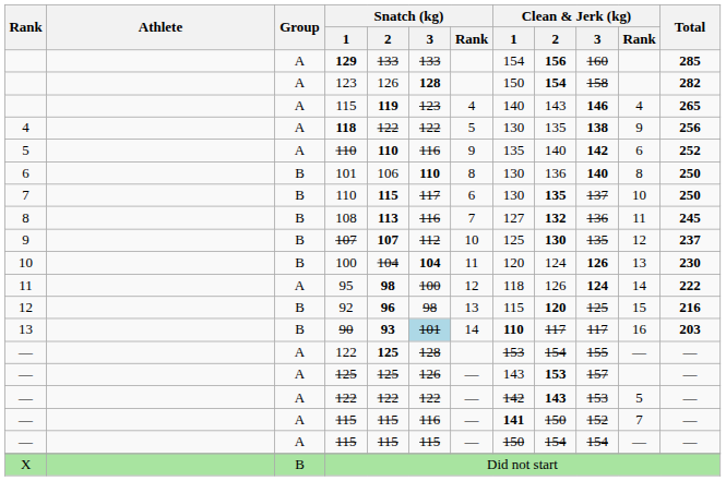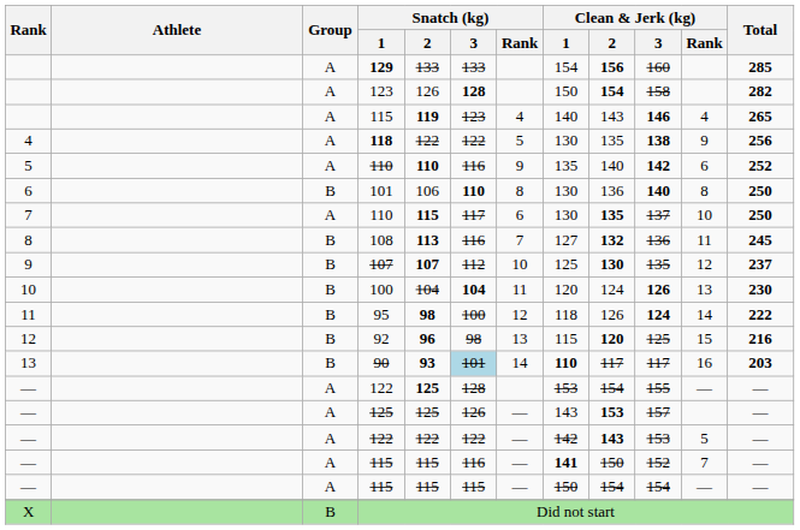 <table class = "wikitable" style="text-align:center;">
 <tr>
 <th rowspan=2 width=40>Rank</th>
 <th rowspan=2 width=250>Athlete</th>
 <th rowspan=2 width=50>Group</th>
 <th colspan=4>Snatch (kg)</th>
 <th colspan=4>Clean & Jerk (kg)</th>
 <th rowspan=2 width=60>Total</th>
 </tr>
 <tr>
 <th width=40>1</th>
 <th width=40>2</th>
 <th width=40>3</th>
 <th width=40>Rank</th>
 <th width=40>1</th>
 <th width=40>2</th>
 <th width=40>3</th>
 <th width=40>Rank</th>
 </tr>
 <tr>
 <td></td>
 <td align=left></td>
 <td>A</td>
 <td><strong>129</strong></td>
 <td><s>133</s></td>
 <td><s>133</s></td>
 <td></td>
 <td>154</td>
 <td><strong>156</strong></td>
 <td><s>160</s></td>
 <td></td>
 <td><strong>285</strong></td>
 </tr>
 <tr>
 <td></td>
 <td align=left></td>
 <td>A</td>
 <td>123</td>
 <td>126</td>
 <td><strong>128</strong></td>
 <td></td>
 <td>150</td>
 <td><strong>154</strong></td>
 <td><s>158</s></td>
 <td></td>
 <td><strong>282</strong></td>
 </tr>
 <tr>
 <td></td>
 <td align=left></td>
 <td>A</td>
 <td>115</td>
 <td><strong>119</strong></td>
 <td><s>123</s></td>
 <td>4</td>
 <td>140</td>
 <td>143</td>
 <td><strong>146</strong></td>
 <td>4</td>
 <td><strong>265</strong></td>
 </tr>
 <tr>
 <td>4</td>
 <td align=left></td>
 <td>A</td>
 <td><strong>118</strong></td>
 <td><s>122</s></td>
 <td><s>122</s></td>
 <td>5</td>
 <td>130</td>
 <td>135</td>
 <td><strong>138</strong></td>
 <td>9</td>
 <td><strong>256</strong></td>
 </tr>
 <tr>
 <td>5</td>
 <td align=left></td>
 <td>A</td>
 <td><s>110</s></td>
 <td><strong>110</strong></td>
 <td><s>116</s></td>
 <td>9</td>
 <td>135</td>
 <td>140</td>
 <td><strong>142</strong></td>
 <td>6</td>
 <td><strong>252</strong></td>
 </tr>
 <tr>
 <td>6</td>
 <td align=left></td>
 <td>B</td>
 <td>101</td>
 <td>106</td>
 <td><strong>110</strong></td>
 <td>8</td>
 <td>130</td>
 <td>136</td>
 <td><strong>140</strong></td>
 <td>8</td>
 <td><strong>250</strong></td>
 </tr>
 <tr>
 <td>7</td>
 <td align=left></td>
-<td>B</td>
+<td>A</td>
 <td>110</td>
 <td><strong>115</strong></td>
 <td><s>117</s></td>
 <td>6</td>
 <td>130</td>
 <td><strong>135</strong></td>
 <td><s>137</s></td>
 <td>10</td>
 <td><strong>250</strong></td>
 </tr>
 <tr>
 <td>8</td>
 <td align=left></td>
 <td>B</td>
 <td>108</td>
 <td><strong>113</strong></td>
 <td><s>116</s></td>
 <td>7</td>
 <td>127</td>
 <td><strong>132</strong></td>
 <td><s>136</s></td>
 <td>11</td>
 <td><strong>245</strong></td>
 </tr>
 <tr>
 <td>9</td>
 <td align=left></td>
 <td>B</td>
 <td><s>107</s></td>
 <td><strong>107</strong></td>
 <td><s>112</s></td>
 <td>10</td>
 <td>125</td>
 <td><strong>130</strong></td>
 <td><s>135</s></td>
 <td>12</td>
 <td><strong>237</strong></td>
 </tr>
 <tr>
 <td>10</td>
 <td align=left></td>
 <td>B</td>
 <td>100</td>
 <td><s>104</s></td>
 <td><strong>104</strong></td>
 <td>11</td>
 <td>120</td>
 <td>124</td>
 <td><strong>126</strong></td>
 <td>13</td>
 <td><strong>230</strong></td>
 </tr>
 <tr>
 <td>11</td>
 <td align=left></td>
-<td>A</td>
+<td>B</td>
 <td>95</td>
 <td><strong>98</strong></td>
 <td><s>100</s></td>
 <td>12</td>
 <td>118</td>
 <td>126</td>
 <td><strong>124</strong></td>
 <td>14</td>
 <td><strong>222</strong></td>
 </tr>
 <tr>
 <td>12</td>
 <td align=left></td>
 <td>B</td>
 <td>92</td>
 <td><strong>96</strong></td>
 <td><s>98</s></td>
 <td>13</td>
 <td>115</td>
 <td><strong>120</strong></td>
 <td><s>125</s></td>
 <td>15</td>
 <td><strong>216</strong></td>
 </tr>
 <tr>
 <td>13</td>
 <td align=left></td>
 <td>B</td>
 <td><s>90</s></td>
 <td><strong>93</strong></td>
 <td style="background: lightblue;"><s>101</s></td>
 <td>14</td>
 <td><strong>110</strong></td>
 <td><s>117</s></td>
 <td><s>117</s></td>
 <td>16</td>
 <td><strong>203</strong></td>
 </tr>
 <tr>
 <td>—</td>
 <td align=left></td>
 <td>A</td>
 <td>122</td>
 <td><strong>125</strong></td>
 <td><s>128</s></td>
 <td></td>
 <td><s>153</s></td>
 <td><s>154</s></td>
 <td><s>155</s></td>
 <td>—</td>
 <td>—</td>
 </tr>
 <tr>
 <td>—</td>
 <td align=left></td>
 <td>A</td>
 <td><s>125</s></td>
 <td><s>125</s></td>
 <td><s>126</s></td>
 <td>—</td>
 <td>143</td>
 <td><strong>153</strong></td>
 <td><s>157</s></td>
 <td></td>
 <td>—</td>
 </tr>
 <tr>
 <td>—</td>
 <td align=left></td>
 <td>A</td>
 <td><s>122</s></td>
 <td><s>122</s></td>
 <td><s>122</s></td>
 <td>—</td>
 <td><s>142</s></td>
 <td><strong>143</strong></td>
 <td><s>153</s></td>
 <td>5</td>
 <td>—</td>
 </tr>
 <tr>
 <td>—</td>
 <td align=left></td>
 <td>A</td>
 <td><s>115</s></td>
 <td><s>115</s></td>
 <td><s>116</s></td>
 <td>—</td>
 <td><strong>141</strong></td>
 <td><s>150</s></td>
 <td><s>152</s></td>
 <td>7</td>
 <td>—</td>
 </tr>
 <tr>
 <td>—</td>
 <td align=left></td>
 <td>A</td>
 <td><s>115</s></td>
 <td><s>115</s></td>
 <td><s>115</s></td>
 <td>—</td>
 <td><s>150</s></td>
 <td><s>154</s></td>
 <td><s>154</s></td>
 <td>—</td>
 <td>—</td>
 </tr>
 <tr>
 </tr>
 <tr bgcolor=#A8E4A0>
 <td>X</td>
 <td align=left></td>
 <td>B</td>
 <td colspan=10>Did not start</td>
 </tr>
 </table>
